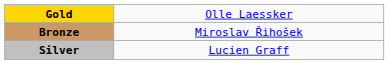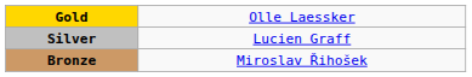 <table class="wikitable" style="text-align:center; " width="35%">
 <tr>
 <td bgcolor="gold"><strong>Gold</strong></td>
 <td><a href='#'>Olle Laessker</a><br>  <small><em></em></small></td>
 </tr>
 <tr>
+<td bgcolor="silver"><strong>Silver</strong></td>
+<td><a href='#'>Lucien Graff</a><br>  <small><em></em></small></td>
+</tr>
+<tr>
 <td bgcolor="CC9966"><strong>Bronze</strong></td>
 <td><a href='#'>Miroslav Řihošek</a><br>  <small><em></em></small></td>
 </tr>
-<tr>
-<td bgcolor="silver"><strong>Silver</strong></td>
-<td><a href='#'>Lucien Graff</a><br>  <small><em></em></small></td>
-</tr>
 </table>
